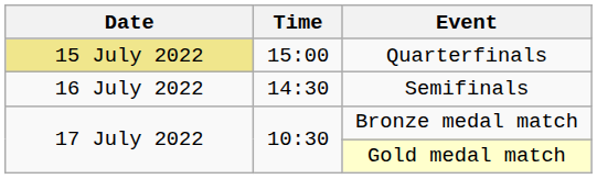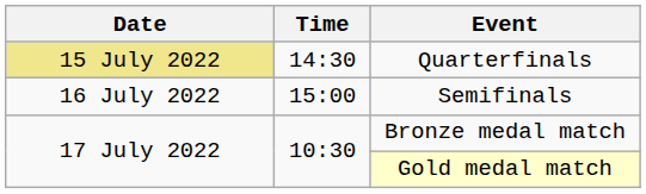 <table class = "wikitable" style="text-align:center;">
 <tr>
 <th width=150>Date</th>
 <th width=50>Time</th>
 <th width=150>Event</th>
 </tr>
 <tr>
 <td style="background: khaki;">15 July 2022</td>
-<td>15:00</td>
+<td>14:30</td>
 <td>Quarterfinals</td>
 </tr>
 <tr>
 <td>16 July 2022</td>
-<td>14:30</td>
+<td>15:00</td>
 <td>Semifinals</td>
 </tr>
 <tr>
 <td rowspan=2>17 July 2022</td>
 <td rowspan=2>10:30</td>
 <td>Bronze  medal match</td>
 </tr>
 <tr>
 <td bgcolor=ffffcc>Gold medal match</td>
 </tr>
 </table>
